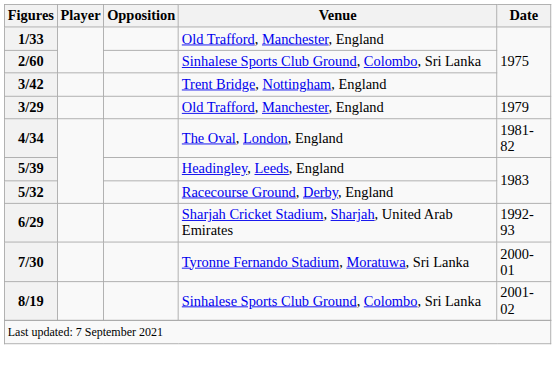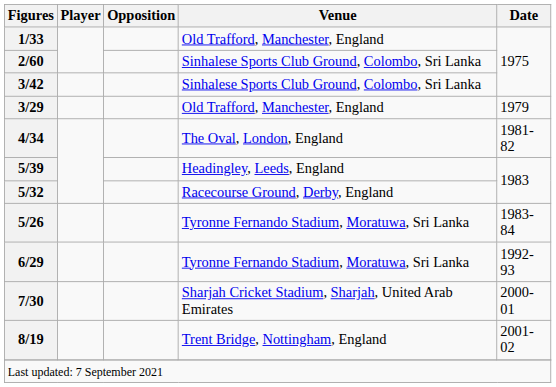 <table class="wikitable plainrowheaders sortable">
 <tr>
 <th scope=col>Figures</th>
 <th scope=col>Player</th>
 <th scope=col>Opposition</th>
 <th scope=col>Venue</th>
 <th scope=col>Date</th>
 </tr>
 <tr>
 <th>1/33</th>
 <td rowspan=2></td>
 <td></td>
 <td><a href='#'>Old Trafford</a>, <a href='#'>Manchester</a>, England</td>
 <td rowspan=3>1975 </td>
 </tr>
 <tr>
 <th>2/60</th>
 <td></td>
 <td><a href='#'>Sinhalese Sports Club Ground</a>, <a href='#'>Colombo</a>, Sri Lanka</td>
 </tr>
 <tr>
 <th>3/42</th>
 <td></td>
 <td></td>
-<td><a href='#'>Trent Bridge</a>, <a href='#'>Nottingham</a>, England</td>
+<td><a href='#'>Sinhalese Sports Club Ground</a>, <a href='#'>Colombo</a>, Sri Lanka</td>
 </tr>
 <tr>
 <th>3/29</th>
 <td></td>
 <td></td>
 <td><a href='#'>Old Trafford</a>, <a href='#'>Manchester</a>, England</td>
 <td>1979 </td>
 </tr>
 <tr>
 <th>4/34</th>
 <td rowspan=3></td>
 <td></td>
 <td><a href='#'>The Oval</a>, <a href='#'>London</a>, England</td>
 <td>1981-82</td>
 </tr>
 <tr>
 <th>5/39</th>
 <td></td>
 <td><a href='#'>Headingley</a>, <a href='#'>Leeds</a>, England</td>
 <td rowspan=2>1983 </td>
 </tr>
 <tr>
 <th>5/32</th>
 <td></td>
 <td><a href='#'>Racecourse Ground</a>, <a href='#'>Derby</a>, England</td>
 </tr>
 <tr>
+<th>5/26</th>
+<td></td>
+<td></td>
+<td><a href='#'>Tyronne Fernando Stadium</a>, <a href='#'>Moratuwa</a>, Sri Lanka</td>
+<td>1983-84</td>
+</tr>
+<tr>
 <th>6/29</th>
 <td></td>
 <td></td>
-<td><a href='#'>Sharjah Cricket Stadium</a>, <a href='#'>Sharjah</a>, United Arab Emirates</td>
+<td><a href='#'>Tyronne Fernando Stadium</a>, <a href='#'>Moratuwa</a>, Sri Lanka</td>
 <td>1992-93</td>
 </tr>
 <tr>
 <th>7/30</th>
 <td></td>
 <td></td>
-<td><a href='#'>Tyronne Fernando Stadium</a>, <a href='#'>Moratuwa</a>, Sri Lanka</td>
+<td><a href='#'>Sharjah Cricket Stadium</a>, <a href='#'>Sharjah</a>, United Arab Emirates</td>
 <td>2000-01</td>
 </tr>
 <tr>
 <th>8/19</th>
 <td></td>
 <td></td>
-<td><a href='#'>Sinhalese Sports Club Ground</a>, <a href='#'>Colombo</a>, Sri Lanka</td>
+<td><a href='#'>Trent Bridge</a>, <a href='#'>Nottingham</a>, England</td>
 <td>2001-02</td>
 </tr>
 <tr>
 </tr>
 <tr class=sortbottom>
 <td colspan=5><small>Last updated: 7 September 2021</small></td>
 </tr>
 </table>
